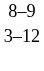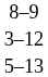 <table style="text-align:center">
 <tr>
 <th width=200></th>
 <th width=100></th>
 <th width=200></th>
 </tr>
 <tr>
 <td align=right></td>
 <td>8–9</td>
 <td align=left><strong></strong></td>
 </tr>
 <tr>
 <td align=right></td>
 <td>3–12</td>
 <td align=left><strong></strong></td>
 </tr>
+<tr>
+<td align=right></td>
+<td>5–13</td>
+<td align=left><strong></strong></td>
+</tr>
 </table>
